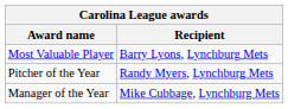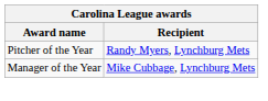 <table class="wikitable">
 <tr>
 <th colspan="2">Carolina League awards</th>
 </tr>
 <tr>
 <th>Award name</th>
 <th>Recipient</th>
-</tr>
-<tr>
-<td><a href='#'>Most Valuable Player</a></td>
-<td><a href='#'>Barry Lyons</a>, <a href='#'>Lynchburg Mets</a></td>
 </tr>
 <tr>
 <td>Pitcher of the Year</td>
 <td><a href='#'>Randy Myers</a>, <a href='#'>Lynchburg Mets</a></td>
 </tr>
 <tr>
 <td>Manager of the Year</td>
 <td><a href='#'>Mike Cubbage</a>, <a href='#'>Lynchburg Mets</a></td>
 </tr>
 </table>
